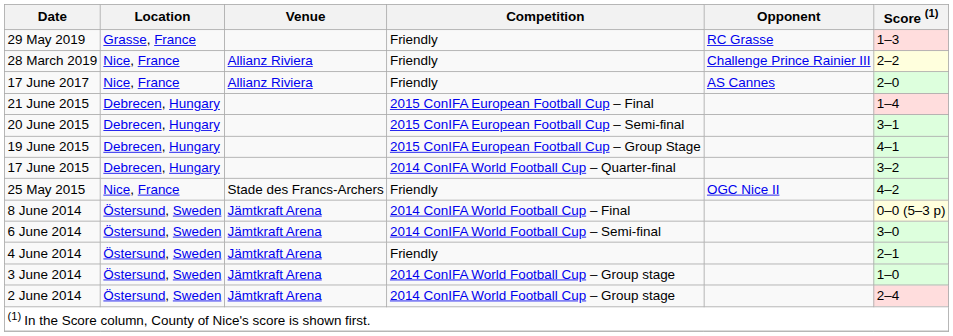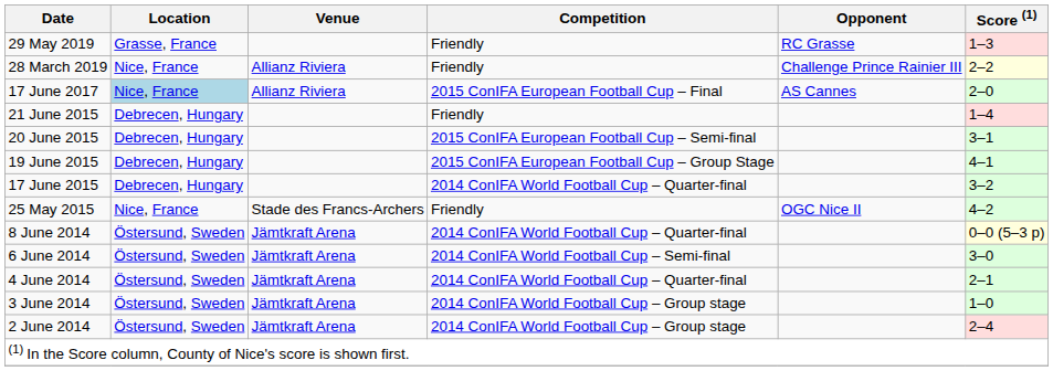 <table class="wikitable">
 <tr>
 <th>Date</th>
 <th>Location</th>
 <th>Venue</th>
 <th>Competition</th>
 <th>Opponent</th>
 <th>Score <sup>(1) </sup></th>
 </tr>
 <tr>
 <td>29 May 2019</td>
 <td><a href='#'>Grasse</a>, <a href='#'>France</a></td>
 <td></td>
 <td>Friendly</td>
 <td> <a href='#'>RC Grasse</a></td>
 <td style="background:#fdd">1–3</td>
 </tr>
 <tr>
 <td>28 March 2019</td>
 <td><a href='#'>Nice</a>, <a href='#'>France</a></td>
 <td><a href='#'>Allianz Riviera</a></td>
 <td>Friendly</td>
 <td> <a href='#'>Challenge Prince Rainier III</a> </td>
 <td style="background:#ffd">2–2</td>
 </tr>
 <tr>
 <td>17 June 2017</td>
-<td><a href='#'>Nice</a>, <a href='#'>France</a></td>
+<td style="background: lightblue;"><a href='#'>Nice</a>, <a href='#'>France</a></td>
 <td><a href='#'>Allianz Riviera</a></td>
-<td>Friendly</td>
+<td><a href='#'>2015 ConIFA European Football Cup</a> – Final</td>
 <td> <a href='#'>AS Cannes</a></td>
 <td style="background:#dfd">2–0</td>
 </tr>
 <tr>
 <td>21 June 2015</td>
 <td><a href='#'>Debrecen</a>, <a href='#'>Hungary</a></td>
 <td></td>
-<td><a href='#'>2015 ConIFA European Football Cup</a> – Final</td>
+<td>Friendly</td>
 <td></td>
 <td style="background:#fdd">1–4</td>
 </tr>
 <tr>
 <td>20 June 2015</td>
 <td><a href='#'>Debrecen</a>, <a href='#'>Hungary</a></td>
 <td></td>
 <td><a href='#'>2015 ConIFA European Football Cup</a> – Semi-final</td>
 <td></td>
 <td style="background:#dfd">3–1</td>
 </tr>
 <tr>
 <td>19 June 2015</td>
 <td><a href='#'>Debrecen</a>, <a href='#'>Hungary</a></td>
 <td></td>
 <td><a href='#'>2015 ConIFA European Football Cup</a> – Group Stage</td>
 <td></td>
 <td style="background:#dfd">4–1</td>
 </tr>
 <tr>
 <td>17 June 2015</td>
 <td><a href='#'>Debrecen</a>, <a href='#'>Hungary</a></td>
 <td></td>
 <td><a href='#'>2014 ConIFA World Football Cup</a> – Quarter-final</td>
 <td></td>
 <td style="background:#dfd">3–2</td>
 </tr>
 <tr>
 <td>25 May 2015</td>
 <td><a href='#'>Nice</a>, <a href='#'>France</a></td>
 <td>Stade des Francs-Archers</td>
 <td>Friendly</td>
 <td> <a href='#'>OGC Nice II</a></td>
 <td style="background:#dfd">4–2</td>
 </tr>
 <tr>
 <td>8 June 2014</td>
 <td><a href='#'>Östersund</a>, <a href='#'>Sweden</a></td>
 <td><a href='#'>Jämtkraft Arena</a></td>
-<td><a href='#'>2014 ConIFA World Football Cup</a> – Final</td>
+<td><a href='#'>2014 ConIFA World Football Cup</a> – Quarter-final</td>
 <td></td>
 <td style="background:#ffd">0–0 (5–3 p)</td>
 </tr>
 <tr>
 <td>6 June 2014</td>
 <td><a href='#'>Östersund</a>, <a href='#'>Sweden</a></td>
 <td><a href='#'>Jämtkraft Arena</a></td>
 <td><a href='#'>2014 ConIFA World Football Cup</a> – Semi-final</td>
 <td></td>
 <td style="background:#dfd">3–0</td>
 </tr>
 <tr>
 <td>4 June 2014</td>
 <td><a href='#'>Östersund</a>, <a href='#'>Sweden</a></td>
 <td><a href='#'>Jämtkraft Arena</a></td>
-<td>Friendly</td>
+<td><a href='#'>2014 ConIFA World Football Cup</a> – Quarter-final</td>
 <td></td>
 <td style="background:#dfd">2–1</td>
 </tr>
 <tr>
 <td>3 June 2014</td>
 <td><a href='#'>Östersund</a>, <a href='#'>Sweden</a></td>
 <td><a href='#'>Jämtkraft Arena</a></td>
 <td><a href='#'>2014 ConIFA World Football Cup</a> – Group stage</td>
 <td></td>
 <td style="background:#dfd">1–0</td>
 </tr>
 <tr>
 <td>2 June 2014</td>
 <td><a href='#'>Östersund</a>, <a href='#'>Sweden</a></td>
 <td><a href='#'>Jämtkraft Arena</a></td>
 <td><a href='#'>2014 ConIFA World Football Cup</a> – Group stage</td>
 <td></td>
 <td style="background:#fdd">2–4</td>
 </tr>
 <tr>
 <td colspan="7" style="background:#fff;"><sup>(1) </sup>In the Score column, County of Nice's score is shown first.</td>
 </tr>
 <tr>
 </tr>
 </table>
